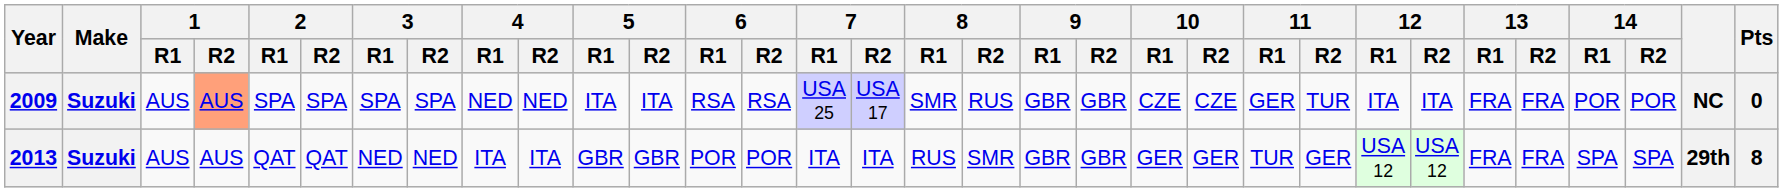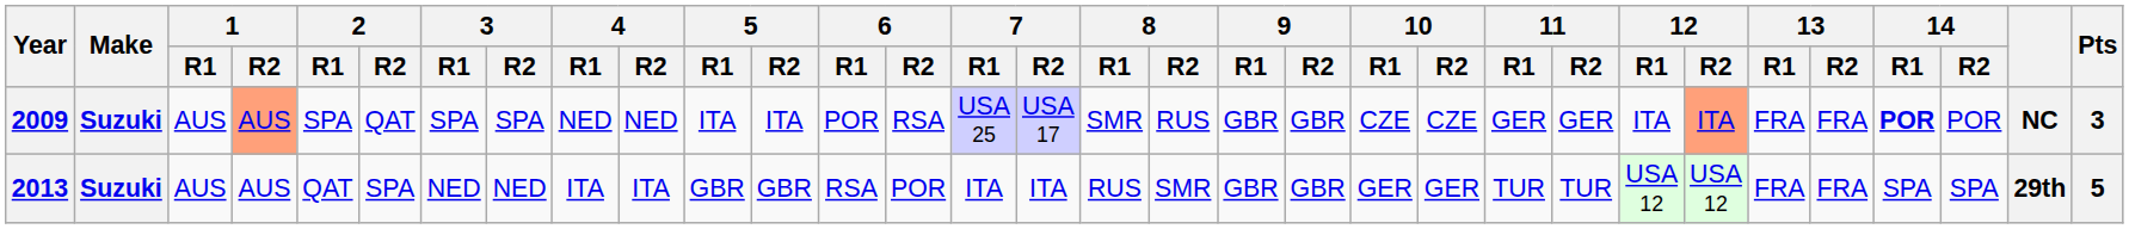 <table class="wikitable" style="text-align:center; font-size:90%">
 <tr>
 <th valign="middle" rowspan=2>Year</th>
 <th valign="middle" rowspan=2>Make</th>
 <th colspan=2>1</th>
 <th colspan=2>2</th>
 <th colspan=2>3</th>
 <th colspan=2>4</th>
 <th colspan=2>5</th>
 <th colspan=2>6</th>
 <th colspan=2>7</th>
 <th colspan=2>8</th>
 <th colspan=2>9</th>
 <th colspan=2>10</th>
 <th colspan=2>11</th>
 <th colspan=2>12</th>
 <th colspan=2>13</th>
 <th colspan=2>14</th>
 <th rowspan=2></th>
 <th rowspan=2>Pts</th>
 </tr>
 <tr>
 <th>R1</th>
 <th>R2</th>
 <th>R1</th>
 <th>R2</th>
 <th>R1</th>
 <th>R2</th>
 <th>R1</th>
 <th>R2</th>
 <th>R1</th>
 <th>R2</th>
 <th>R1</th>
 <th>R2</th>
 <th>R1</th>
 <th>R2</th>
 <th>R1</th>
 <th>R2</th>
 <th>R1</th>
 <th>R2</th>
 <th>R1</th>
 <th>R2</th>
 <th>R1</th>
 <th>R2</th>
 <th>R1</th>
 <th>R2</th>
 <th>R1</th>
 <th>R2</th>
 <th>R1</th>
 <th>R2</th>
 </tr>
 <tr>
 <th><a href='#'>2009</a></th>
 <th><a href='#'>Suzuki</a></th>
 <td><a href='#'>AUS</a></td>
 <td style="background: lightsalmon;"><a href='#'>AUS</a></td>
 <td><a href='#'>SPA</a></td>
-<td><a href='#'>SPA</a></td>
+<td><a href='#'>QAT</a></td>
 <td><a href='#'>SPA</a></td>
 <td><a href='#'>SPA</a></td>
 <td><a href='#'>NED</a></td>
 <td><a href='#'>NED</a></td>
 <td><a href='#'>ITA</a></td>
 <td><a href='#'>ITA</a></td>
-<td><a href='#'>RSA</a></td>
+<td><a href='#'>POR</a></td>
 <td><a href='#'>RSA</a></td>
 <td style="background:#cfcfff;"><a href='#'>USA</a><br><small>25</small></td>
 <td style="background:#cfcfff;"><a href='#'>USA</a><br><small>17</small></td>
 <td><a href='#'>SMR</a></td>
 <td><a href='#'>RUS</a></td>
 <td><a href='#'>GBR</a></td>
 <td><a href='#'>GBR</a></td>
 <td><a href='#'>CZE</a></td>
 <td><a href='#'>CZE</a></td>
 <td><a href='#'>GER</a></td>
-<td><a href='#'>TUR</a></td>
+<td><a href='#'>GER</a></td>
 <td><a href='#'>ITA</a></td>
-<td><a href='#'>ITA</a></td>
+<td style="background: lightsalmon;"><a href='#'>ITA</a></td>
 <td><a href='#'>FRA</a></td>
 <td><a href='#'>FRA</a></td>
-<td><a href='#'>POR</a></td>
+<td><strong><a href='#'>POR</a></strong></td>
 <td><a href='#'>POR</a></td>
 <th>NC</th>
-<th>0</th>
+<th>3</th>
 </tr>
 <tr>
 <th><a href='#'>2013</a></th>
 <th><a href='#'>Suzuki</a></th>
 <td><a href='#'>AUS</a></td>
 <td><a href='#'>AUS</a></td>
 <td><a href='#'>QAT</a></td>
-<td><a href='#'>QAT</a></td>
+<td><a href='#'>SPA</a></td>
 <td><a href='#'>NED</a></td>
 <td><a href='#'>NED</a></td>
 <td><a href='#'>ITA</a></td>
 <td><a href='#'>ITA</a></td>
 <td><a href='#'>GBR</a></td>
 <td><a href='#'>GBR</a></td>
-<td><a href='#'>POR</a></td>
+<td><a href='#'>RSA</a></td>
 <td><a href='#'>POR</a></td>
 <td><a href='#'>ITA</a></td>
 <td><a href='#'>ITA</a></td>
 <td><a href='#'>RUS</a></td>
 <td><a href='#'>SMR</a></td>
 <td><a href='#'>GBR</a></td>
 <td><a href='#'>GBR</a></td>
 <td><a href='#'>GER</a></td>
 <td><a href='#'>GER</a></td>
 <td><a href='#'>TUR</a></td>
-<td><a href='#'>GER</a></td>
+<td><a href='#'>TUR</a></td>
 <td style="background:#dfffdf;"><a href='#'>USA</a><br><small>12</small></td>
 <td style="background:#dfffdf;"><a href='#'>USA</a><br><small>12</small></td>
 <td><a href='#'>FRA</a></td>
 <td><a href='#'>FRA</a></td>
 <td><a href='#'>SPA</a></td>
 <td><a href='#'>SPA</a></td>
 <th>29th</th>
-<th>8</th>
+<th>5</th>
 </tr>
 </table>
